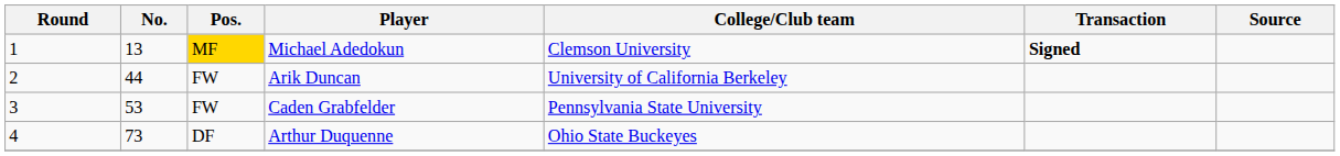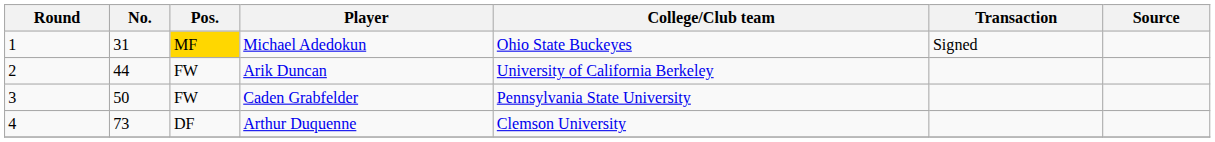 <table class="wikitable sortable" style="width:90%; text-align:center; font-size:95%; text-align:left;">
 <tr>
 <th>Round</th>
 <th>No.</th>
 <th>Pos.</th>
 <th>Player</th>
 <th>College/Club team</th>
 <th>Transaction</th>
 <th>Source</th>
 </tr>
 <tr>
 <td>1</td>
-<td>13</td>
+<td>31</td>
 <td style="background: gold;">MF</td>
 <td> <a href='#'>Michael Adedokun</a></td>
-<td><a href='#'>Clemson University</a></td>
-<td><strong>Signed</strong></td>
+<td><a href='#'>Ohio State Buckeyes</a></td>
+<td>Signed</td>
 <td></td>
 </tr>
 <tr>
 <td>2</td>
 <td>44</td>
 <td>FW</td>
 <td> <a href='#'>Arik Duncan</a></td>
 <td><a href='#'>University of California Berkeley</a></td>
 <td></td>
 <td></td>
 </tr>
 <tr>
 <td>3</td>
-<td>53</td>
+<td>50</td>
 <td>FW</td>
 <td> <a href='#'>Caden Grabfelder</a></td>
 <td><a href='#'>Pennsylvania State University</a></td>
 <td></td>
 <td></td>
 </tr>
 <tr>
 <td>4</td>
 <td>73</td>
 <td>DF</td>
 <td> <a href='#'>Arthur Duquenne</a></td>
-<td><a href='#'>Ohio State Buckeyes</a></td>
+<td><a href='#'>Clemson University</a></td>
 <td></td>
 <td></td>
 </tr>
 <tr>
 </tr>
 </table>
